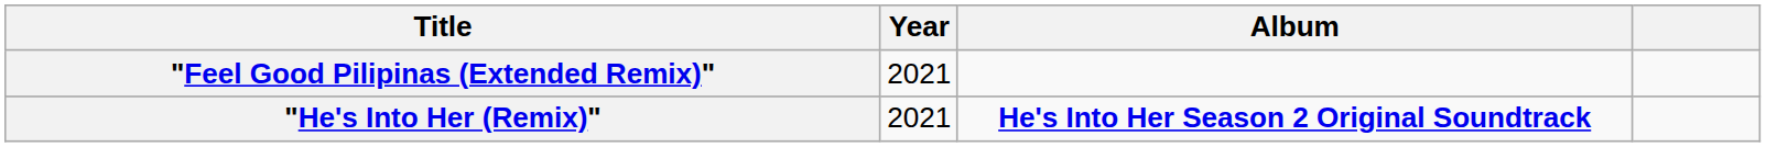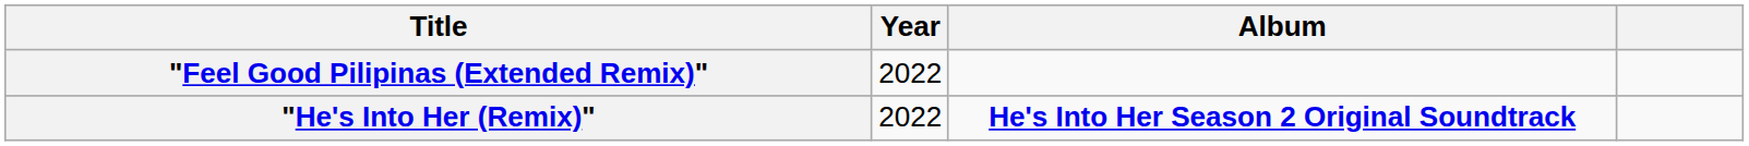 <table class="wikitable plainrowheaders" style="text-align:center;">
 <tr>
 <th scope="col" rowspan="1" style="width:30em;">Title</th>
 <th scope="col" rowspan="1" style="width:1em;">Year</th>
 <th scope="col" rowspan="1" style="width:23em;">Album</th>
 <th scope="col" rowspan="1" style="width:4em;"></th>
 </tr>
 <tr>
 <th scope="row">"<a href='#'>Feel Good Pilipinas (Extended Remix)</a>" <br></th>
-<td>2021</td>
+<td>2022</td>
 <td></td>
 <td></td>
 </tr>
 <tr>
 <th scope="row">"<a href='#'>He's Into Her (Remix)</a>"</th>
-<td>2021</td>
+<td>2022</td>
 <td><strong><a href='#'> He's Into Her Season 2 Original Soundtrack</a></strong></td>
 <td></td>
 </tr>
 </table>
